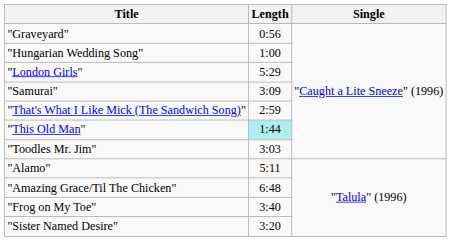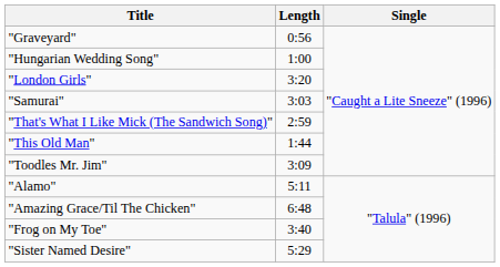 <table class="wikitable" style="float:right">
 <tr>
 <th>Title</th>
 <th>Length</th>
 <th>Single</th>
 </tr>
 <tr>
 <td>"Graveyard"</td>
 <td style="text-align:center;">0:56</td>
 <td rowspan="7" style="text-align:center;">"<a href='#'>Caught a Lite Sneeze</a>" (1996)</td>
 </tr>
 <tr>
 <td>"Hungarian Wedding Song"</td>
 <td style="text-align:center;">1:00</td>
 </tr>
 <tr>
 <td>"<a href='#'>London Girls</a>"</td>
-<td style="text-align:center;">5:29</td>
+<td style="text-align:center;">3:20</td>
 </tr>
 <tr>
 <td>"Samurai"</td>
-<td style="text-align:center;">3:09</td>
+<td style="text-align:center;">3:03</td>
 </tr>
 <tr>
 <td>"<a href='#'>That's What I Like Mick (The Sandwich Song)</a>"</td>
 <td style="text-align:center;">2:59</td>
 </tr>
 <tr>
 <td>"<a href='#'>This Old Man</a>"</td>
-<td style="background: paleturquoise; text-align:center;">1:44</td>
+<td style="text-align:center;">1:44</td>
 </tr>
 <tr>
 <td>"Toodles Mr. Jim"</td>
-<td style="text-align:center;">3:03</td>
+<td style="text-align:center;">3:09</td>
 </tr>
 <tr>
 <td>"Alamo"</td>
 <td style="text-align:center;">5:11</td>
 <td rowspan="4" style="text-align:center;">"<a href='#'>Talula</a>" (1996)</td>
 </tr>
 <tr>
 <td>"Amazing Grace/Til The Chicken"</td>
 <td style="text-align:center;">6:48</td>
 </tr>
 <tr>
 <td>"Frog on My Toe"</td>
 <td style="text-align:center;">3:40</td>
 </tr>
 <tr>
 <td>"Sister Named Desire"</td>
-<td style="text-align:center;">3:20</td>
+<td style="text-align:center;">5:29</td>
 </tr>
 </table>
